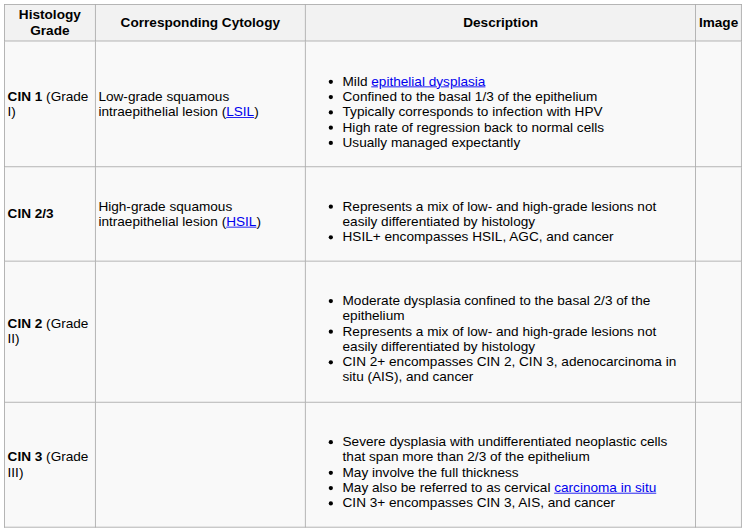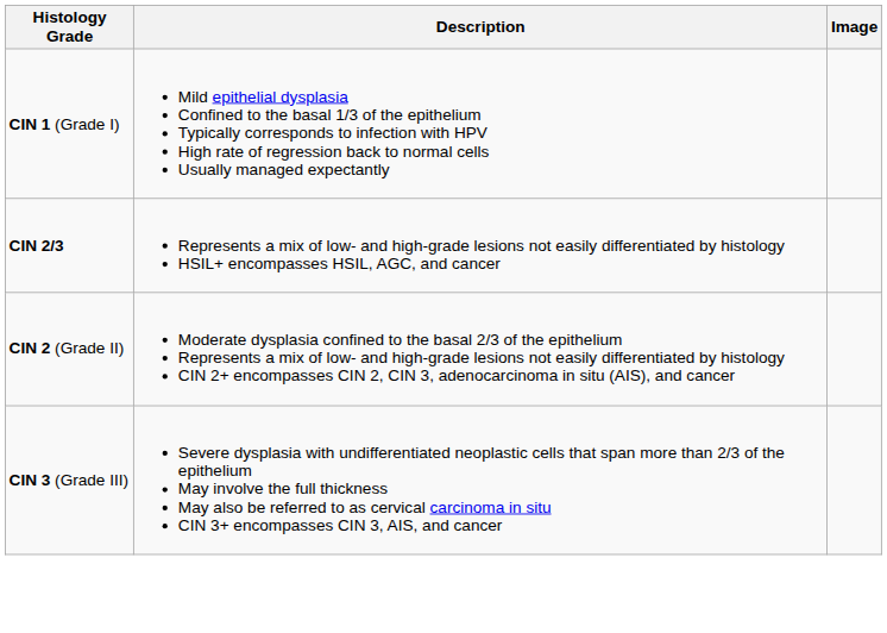 <table class="wikitable">
 <tr>
 <th>Histology Grade</th>
-<th>Corresponding Cytology</th>
 <th>Description</th>
 <th>Image</th>
 </tr>
 <tr>
 <td><strong>CIN 1</strong> (Grade I)</td>
-<td>Low-grade squamous intraepithelial lesion (<a href='#'>LSIL</a>)</td>
 <td><br><ul><li>Mild <a href='#'>epithelial dysplasia</a></li><li>Confined to the basal 1/3 of the epithelium</li><li>Typically corresponds to infection with HPV</li><li>High rate of regression back to normal cells</li><li>Usually managed expectantly</li></ul></td>
 <td></td>
 </tr>
 <tr>
 <td><strong>CIN 2/3</strong></td>
-<td>High-grade squamous intraepithelial lesion (<a href='#'>HSIL</a>)</td>
 <td><br><ul><li>Represents a mix of low- and high-grade lesions not easily differentiated by histology</li><li>HSIL+ encompasses HSIL, AGC, and cancer</li></ul></td>
 <td></td>
 </tr>
 <tr>
 <td><strong>CIN 2</strong> (Grade II)</td>
-<td></td>
 <td><br><ul><li>Moderate dysplasia confined to the basal 2/3 of the epithelium</li><li>Represents a mix of low- and high-grade lesions not easily differentiated by histology</li><li>CIN 2+ encompasses CIN 2, CIN 3, adenocarcinoma in situ (AIS), and cancer</li></ul></td>
 <td></td>
 </tr>
 <tr>
 <td><strong>CIN 3</strong> (Grade III)</td>
-<td></td>
 <td><br><ul><li>Severe dysplasia with undifferentiated neoplastic cells that span more than 2/3 of the epithelium</li><li>May involve the full thickness</li><li>May also be referred to as cervical <a href='#'>carcinoma in situ</a></li><li>CIN 3+ encompasses CIN 3, AIS, and cancer</li></ul></td>
 <td></td>
 </tr>
 </table>
